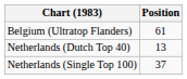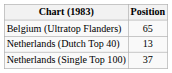 <table class="wikitable sortable">
 <tr>
 <th>Chart (1983)</th>
 <th>Position</th>
 </tr>
 <tr>
 <td>Belgium (Ultratop Flanders)</td>
-<td align="center">61</td>
+<td align="center">65</td>
 </tr>
 <tr>
 <td>Netherlands (Dutch Top 40)</td>
 <td align="center">13</td>
 </tr>
 <tr>
 <td>Netherlands (Single Top 100)</td>
 <td align="center">37</td>
 </tr>
 </table>
